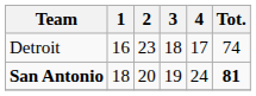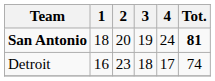 <table class="wikitable">
 <tr>
 <th align=left>Team</th>
 <th>1</th>
 <th>2</th>
 <th>3</th>
 <th>4</th>
 <th>Tot.</th>
 </tr>
 <tr style="text-align:center;">
+<td align=left><strong>San Antonio</strong></td>
+<td>18</td>
+<td>20</td>
+<td>19</td>
+<td>24</td>
+<td><strong>81</strong></td>
+</tr>
+<tr style="text-align:center;">
 <td align=left>Detroit</td>
 <td>16</td>
 <td>23</td>
 <td>18</td>
 <td>17</td>
 <td>74</td>
 </tr>
 <tr style="text-align:center;">
-<td align=left><strong>San Antonio</strong></td>
-<td>18</td>
-<td>20</td>
-<td>19</td>
-<td>24</td>
-<td><strong>81</strong></td>
-</tr>
-<tr style="text-align:center;">
 </tr>
 </table>
